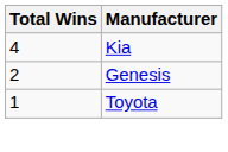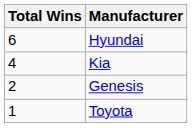 <table class="wikitable">
 <tr>
 <th>Total Wins</th>
 <th>Manufacturer</th>
+</tr>
+<tr>
+<td>6</td>
+<td><a href='#'>Hyundai</a></td>
 </tr>
 <tr>
 <td>4</td>
 <td><a href='#'>Kia</a></td>
 </tr>
 <tr>
 <td>2</td>
 <td><a href='#'>Genesis</a></td>
 </tr>
 <tr>
 <td>1</td>
 <td><a href='#'>Toyota</a></td>
 </tr>
 </table>
